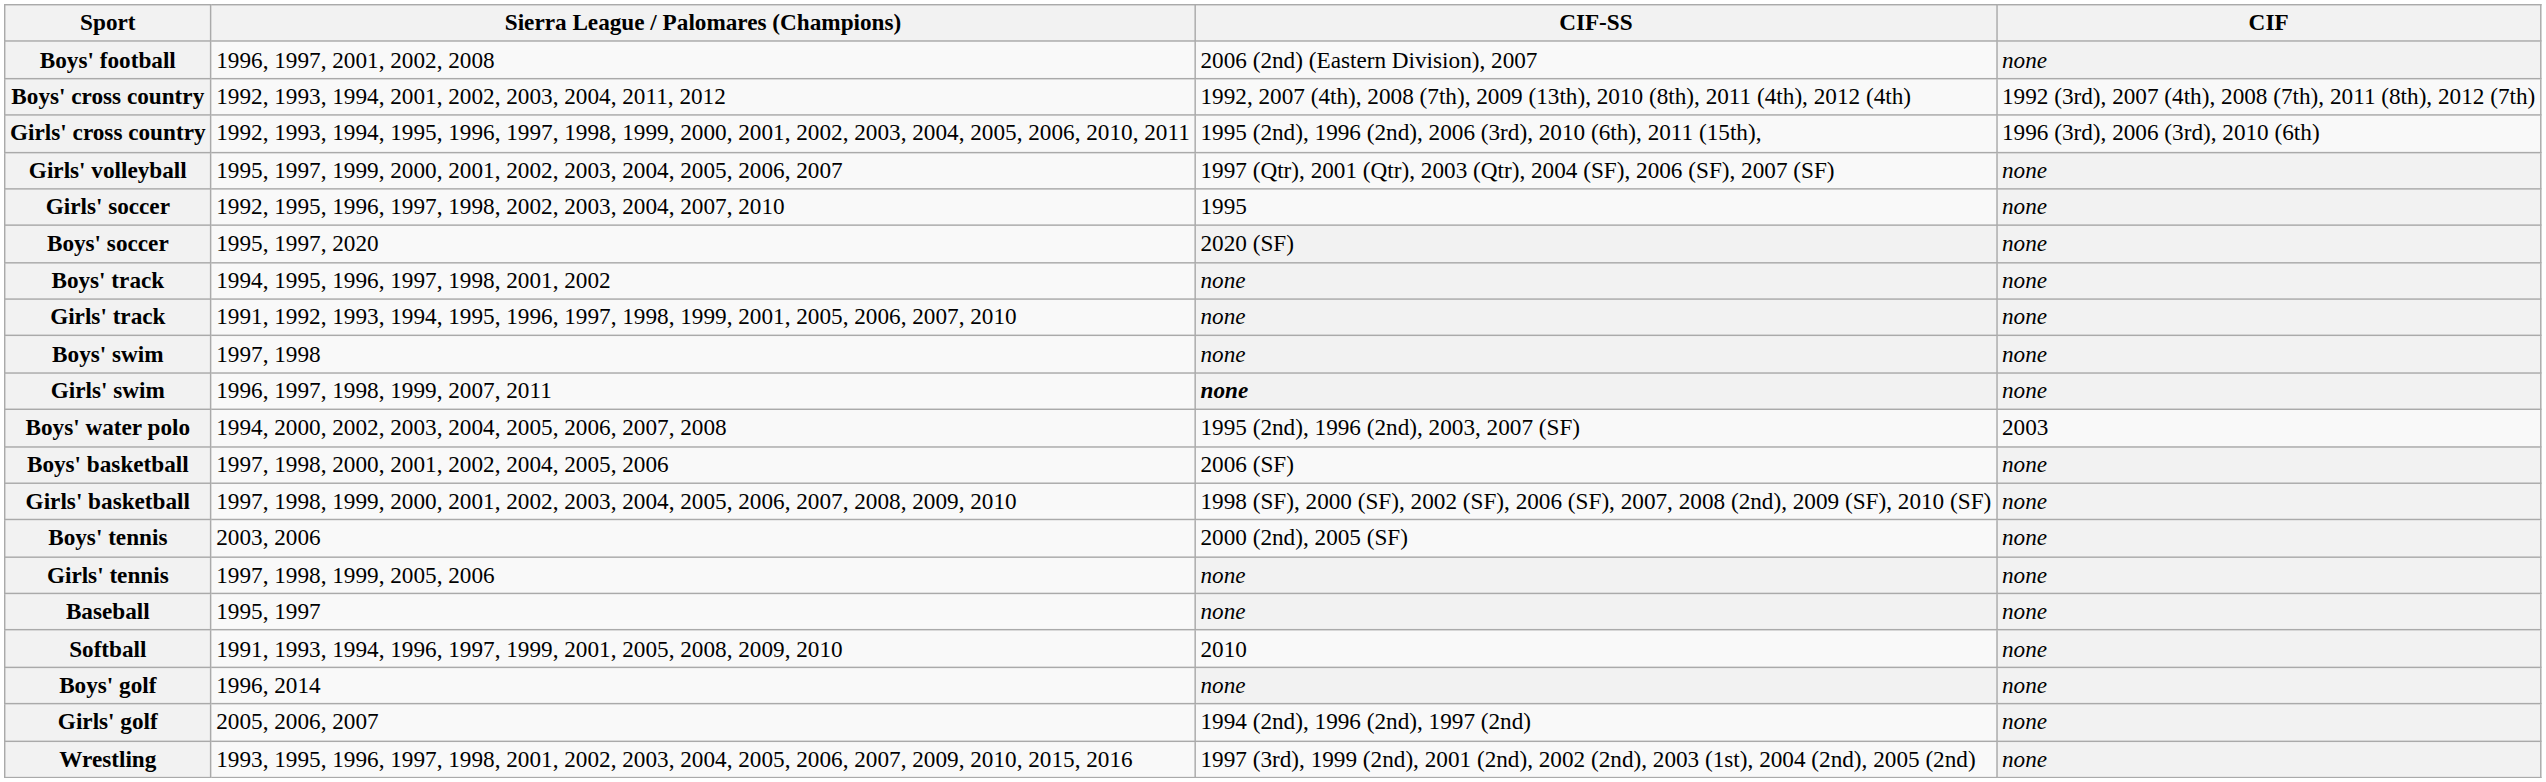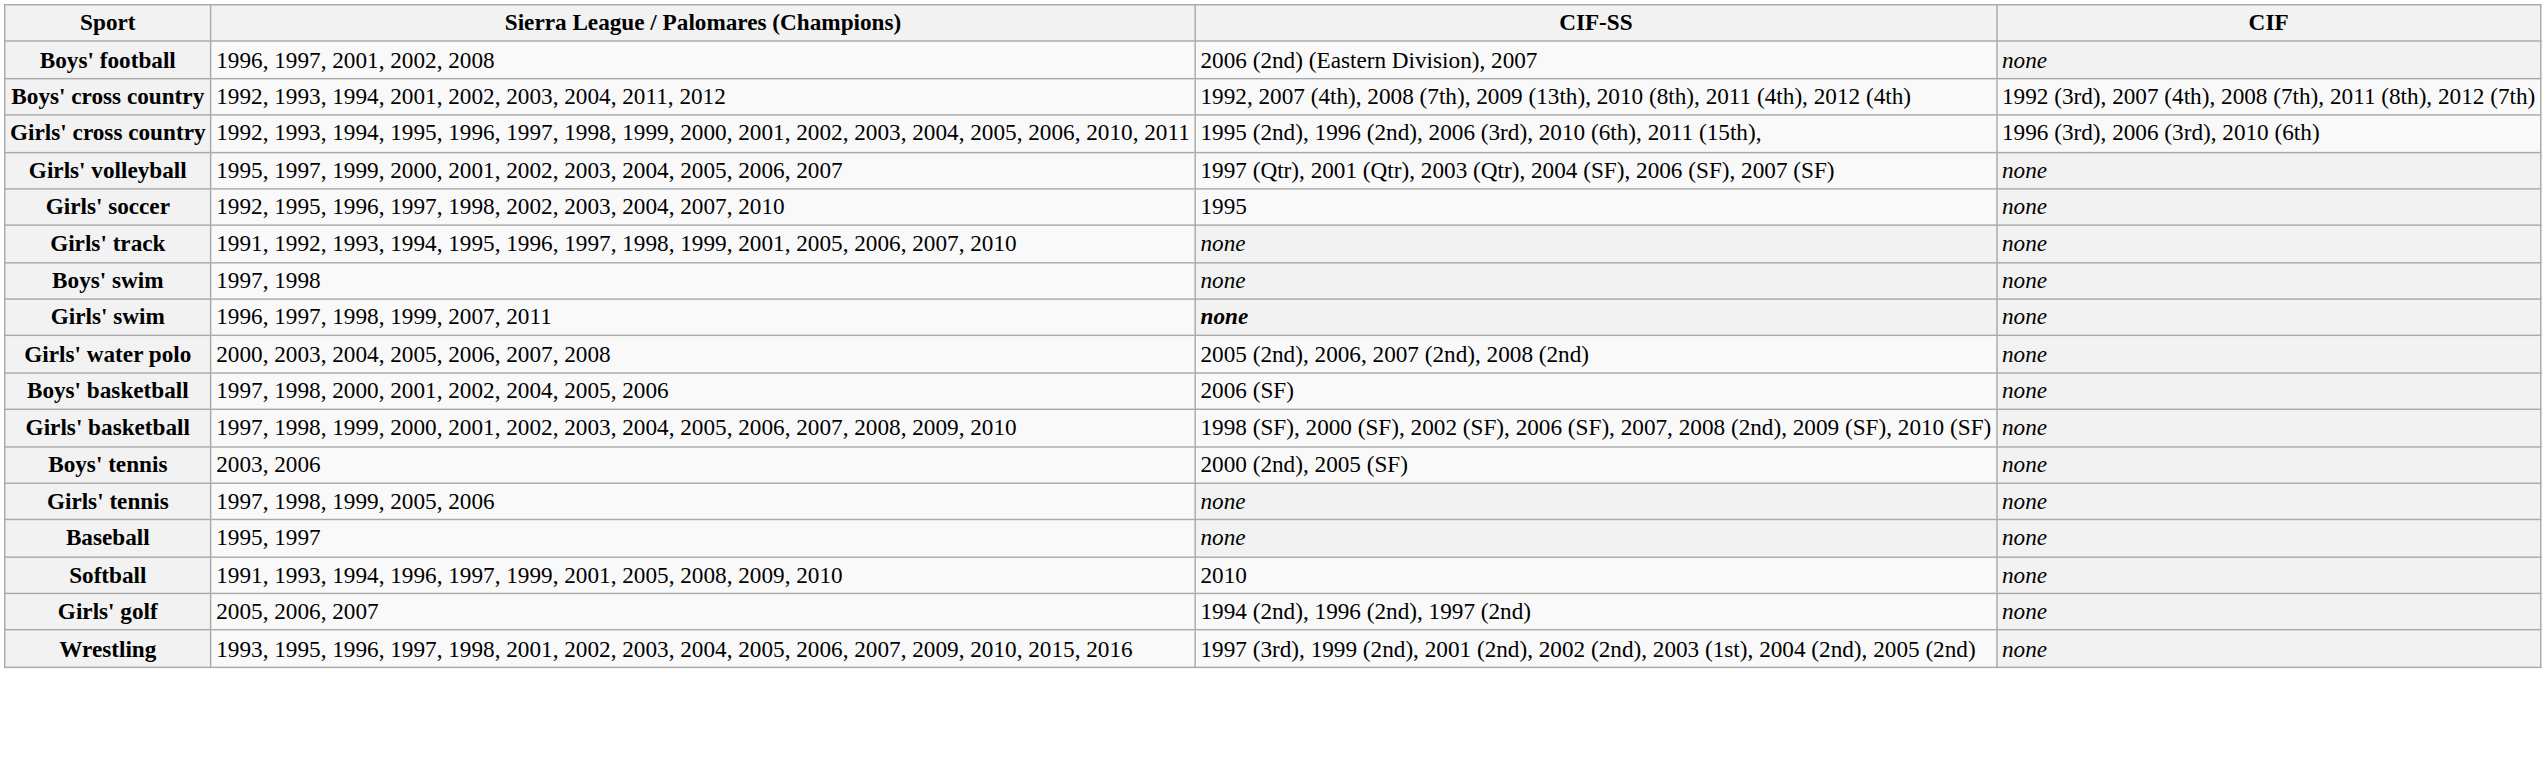 <table class="wikitable sortable">
 <tr>
 <th scope="col">Sport</th>
 <th scope="col" class="unsortable">Sierra League / Palomares (Champions)</th>
 <th scope="col" class="unsortable">CIF-SS</th>
 <th scope="col" class="unsortable">CIF</th>
 </tr>
 <tr>
 <th scope="row">Boys' football</th>
 <td>1996, 1997, 2001, 2002, 2008</td>
 <td>2006 (2nd) (Eastern Division), 2007</td>
 <td style="background: #f2f2f2"><em>none</em></td>
 </tr>
 <tr>
 <th scope="row">Boys' cross country</th>
 <td>1992, 1993, 1994, 2001, 2002, 2003, 2004, 2011, 2012</td>
 <td>1992, 2007 (4th), 2008 (7th), 2009 (13th), 2010 (8th), 2011 (4th), 2012 (4th)</td>
 <td>1992 (3rd), 2007 (4th), 2008 (7th), 2011 (8th), 2012 (7th)</td>
 </tr>
 <tr>
 <th scope="row">Girls' cross country</th>
 <td>1992, 1993, 1994, 1995, 1996, 1997, 1998, 1999, 2000, 2001, 2002, 2003, 2004, 2005, 2006, 2010, 2011</td>
 <td>1995 (2nd), 1996 (2nd), 2006 (3rd), 2010 (6th), 2011 (15th),</td>
 <td>1996 (3rd), 2006 (3rd), 2010 (6th)</td>
 </tr>
 <tr>
 <th scope="row">Girls' volleyball</th>
 <td>1995, 1997, 1999, 2000, 2001, 2002, 2003, 2004, 2005, 2006, 2007</td>
 <td>1997 (Qtr), 2001 (Qtr), 2003 (Qtr), 2004 (SF), 2006 (SF), 2007 (SF)</td>
 <td style="background: #f2f2f2"><em>none</em></td>
 </tr>
 <tr>
 <th scope="row">Girls' soccer</th>
 <td>1992, 1995, 1996, 1997, 1998, 2002, 2003, 2004, 2007, 2010</td>
 <td>1995</td>
 <td style="background: #f2f2f2"><em>none</em></td>
 </tr>
 <tr>
-<th scope="row">Boys' soccer</th>
-<td>1995, 1997, 2020</td>
-<td style="background: #f2f2f2">2020 (SF)</td>
-<td style="background: #f2f2f2"><em>none</em></td>
-</tr>
-<tr>
-<th scope="row">Boys' track</th>
-<td>1994, 1995, 1996, 1997, 1998, 2001, 2002</td>
-<td style="background: #f2f2f2"><em>none</em></td>
-<td style="background: #f2f2f2"><em>none</em></td>
-</tr>
-<tr>
 <th scope="row">Girls' track</th>
 <td>1991, 1992, 1993, 1994, 1995, 1996, 1997, 1998, 1999, 2001, 2005, 2006, 2007, 2010</td>
 <td style="background: #f2f2f2"><em>none</em></td>
 <td style="background: #f2f2f2"><em>none</em></td>
 </tr>
 <tr>
 <th scope="row">Boys' swim</th>
 <td>1997, 1998</td>
 <td style="background: #f2f2f2"><em>none</em></td>
 <td style="background: #f2f2f2"><em>none</em></td>
 </tr>
 <tr>
 <th scope="row">Girls' swim</th>
 <td>1996, 1997, 1998, 1999, 2007, 2011</td>
 <td style="background: #f2f2f2"><strong><em>none</em></strong></td>
 <td style="background: #f2f2f2"><em>none</em></td>
 </tr>
 <tr>
-<th scope="row">Boys' water polo</th>
-<td>1994, 2000, 2002, 2003, 2004, 2005, 2006, 2007, 2008</td>
-<td>1995 (2nd), 1996 (2nd), 2003, 2007 (SF)</td>
-<td>2003</td>
+<th scope="row">Girls' water polo</th>
+<td>2000, 2003, 2004, 2005, 2006, 2007, 2008</td>
+<td>2005 (2nd), 2006, 2007 (2nd), 2008 (2nd)</td>
+<td style="background: #f2f2f2"><em>none</em></td>
 </tr>
 <tr>
 <th scope="row">Boys' basketball</th>
 <td>1997, 1998, 2000, 2001, 2002, 2004, 2005, 2006</td>
 <td>2006 (SF)</td>
 <td style="background: #f2f2f2"><em>none</em></td>
 </tr>
 <tr>
 <th scope="row">Girls' basketball</th>
 <td>1997, 1998, 1999, 2000, 2001, 2002, 2003, 2004, 2005, 2006, 2007, 2008, 2009, 2010</td>
 <td>1998 (SF), 2000 (SF), 2002 (SF), 2006 (SF), 2007, 2008 (2nd), 2009 (SF), 2010 (SF)</td>
 <td style="background: #f2f2f2"><em>none</em></td>
 </tr>
 <tr>
 <th scope="row">Boys' tennis</th>
 <td>2003, 2006</td>
 <td>2000 (2nd), 2005 (SF)</td>
 <td style="background: #f2f2f2"><em>none</em></td>
 </tr>
 <tr>
 <th scope="row">Girls' tennis</th>
 <td>1997, 1998, 1999, 2005, 2006</td>
 <td style="background: #f2f2f2"><em>none</em></td>
 <td style="background: #f2f2f2"><em>none</em></td>
 </tr>
 <tr>
 <th scope="row">Baseball</th>
 <td>1995, 1997</td>
 <td style="background: #f2f2f2"><em>none</em></td>
 <td style="background: #f2f2f2"><em>none</em></td>
 </tr>
 <tr>
 <th scope="row">Softball</th>
 <td>1991, 1993, 1994, 1996, 1997, 1999, 2001, 2005, 2008, 2009, 2010</td>
 <td>2010</td>
 <td style="background: #f2f2f2"><em>none</em></td>
 </tr>
 <tr>
-<th scope="row">Boys' golf</th>
-<td>1996, 2014</td>
-<td style="background: #f2f2f2"><em>none</em></td>
-<td style="background: #f2f2f2"><em>none</em></td>
-</tr>
-<tr>
 <th scope="row">Girls' golf</th>
 <td>2005, 2006, 2007</td>
 <td>1994 (2nd), 1996 (2nd), 1997 (2nd)</td>
 <td style="background: #f2f2f2"><em>none</em></td>
 </tr>
 <tr>
 <th scope="row">Wrestling</th>
 <td>1993, 1995, 1996, 1997, 1998, 2001, 2002, 2003, 2004, 2005, 2006, 2007, 2009, 2010, 2015, 2016</td>
 <td>1997 (3rd), 1999 (2nd), 2001 (2nd), 2002 (2nd), 2003 (1st),  2004 (2nd), 2005 (2nd)</td>
 <td style="background: #f2f2f2"><em>none</em></td>
 </tr>
 </table>
